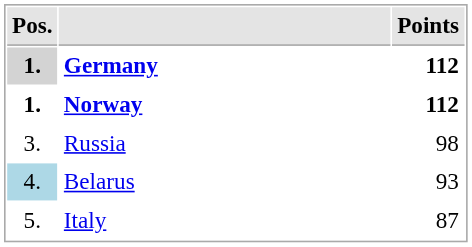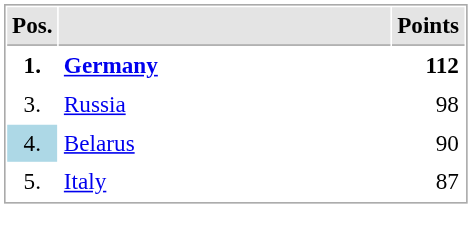 <table cellspacing="1" cellpadding="3" style="border:1px solid #AAAAAA;font-size:90%">
 <tr bgcolor="#E4E4E4">
 <th style="border-bottom:1px solid #AAAAAA" width=10>Pos.</th>
 <th style="border-bottom:1px solid #AAAAAA" width=200></th>
 <th style="border-bottom:1px solid #AAAAAA" width=20>Points</th>
 </tr>
 <tr>
-<td align="center" style="background: lightgrey;"><strong>1.</strong></td>
+<td align="center"><strong>1.</strong></td>
 <td> <strong><a href='#'>Germany</a></strong></td>
-<td align="right"><strong>112</strong></td>
-</tr>
-<tr>
-<td align="center"><strong>1.</strong></td>
-<td> <strong><a href='#'>Norway</a></strong></td>
 <td align="right"><strong>112</strong></td>
 </tr>
 <tr>
 <td align="center">3.</td>
 <td> <a href='#'>Russia</a></td>
 <td align="right">98</td>
 </tr>
 <tr>
 <td align="center" style="background: lightblue;">4.</td>
 <td> <a href='#'>Belarus</a></td>
-<td align="right">93</td>
+<td align="right">90</td>
 </tr>
 <tr>
 <td align="center">5.</td>
 <td> <a href='#'>Italy</a></td>
 <td align="right">87</td>
 </tr>
 </table>
